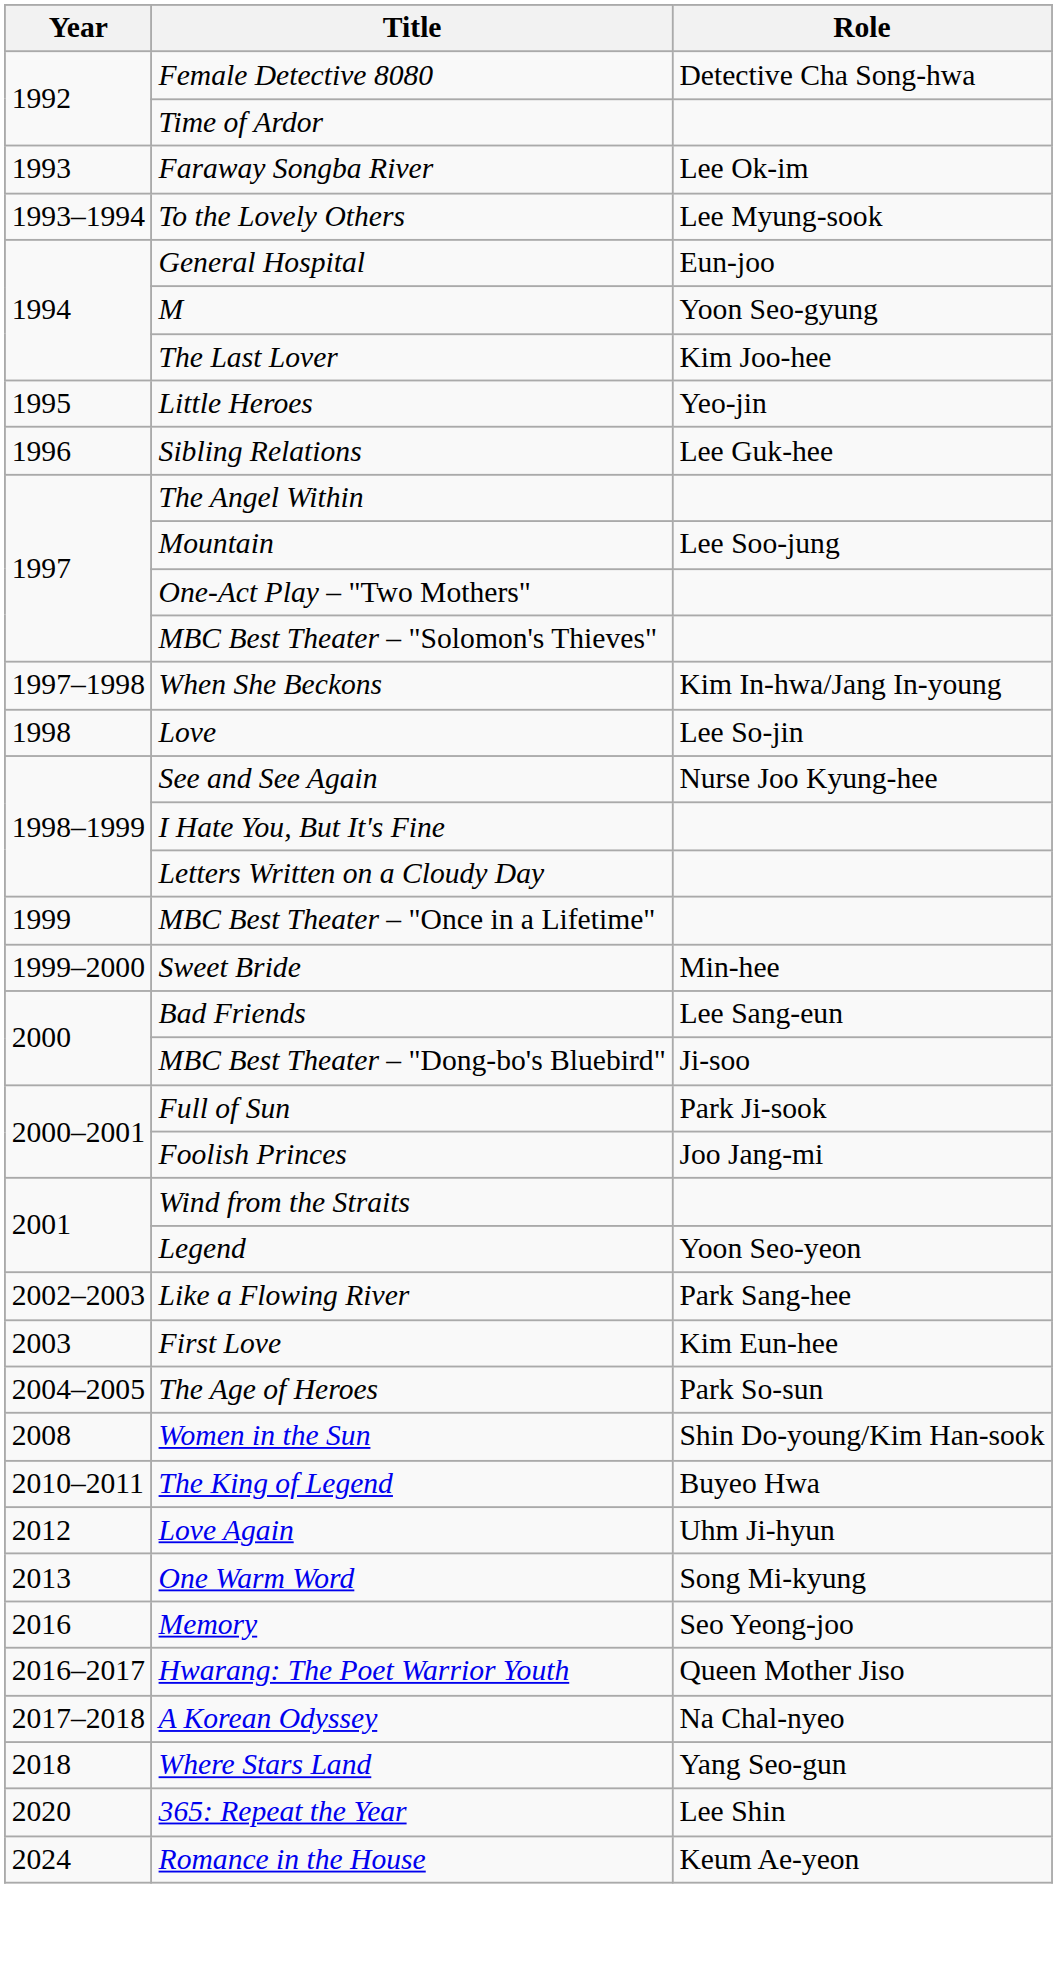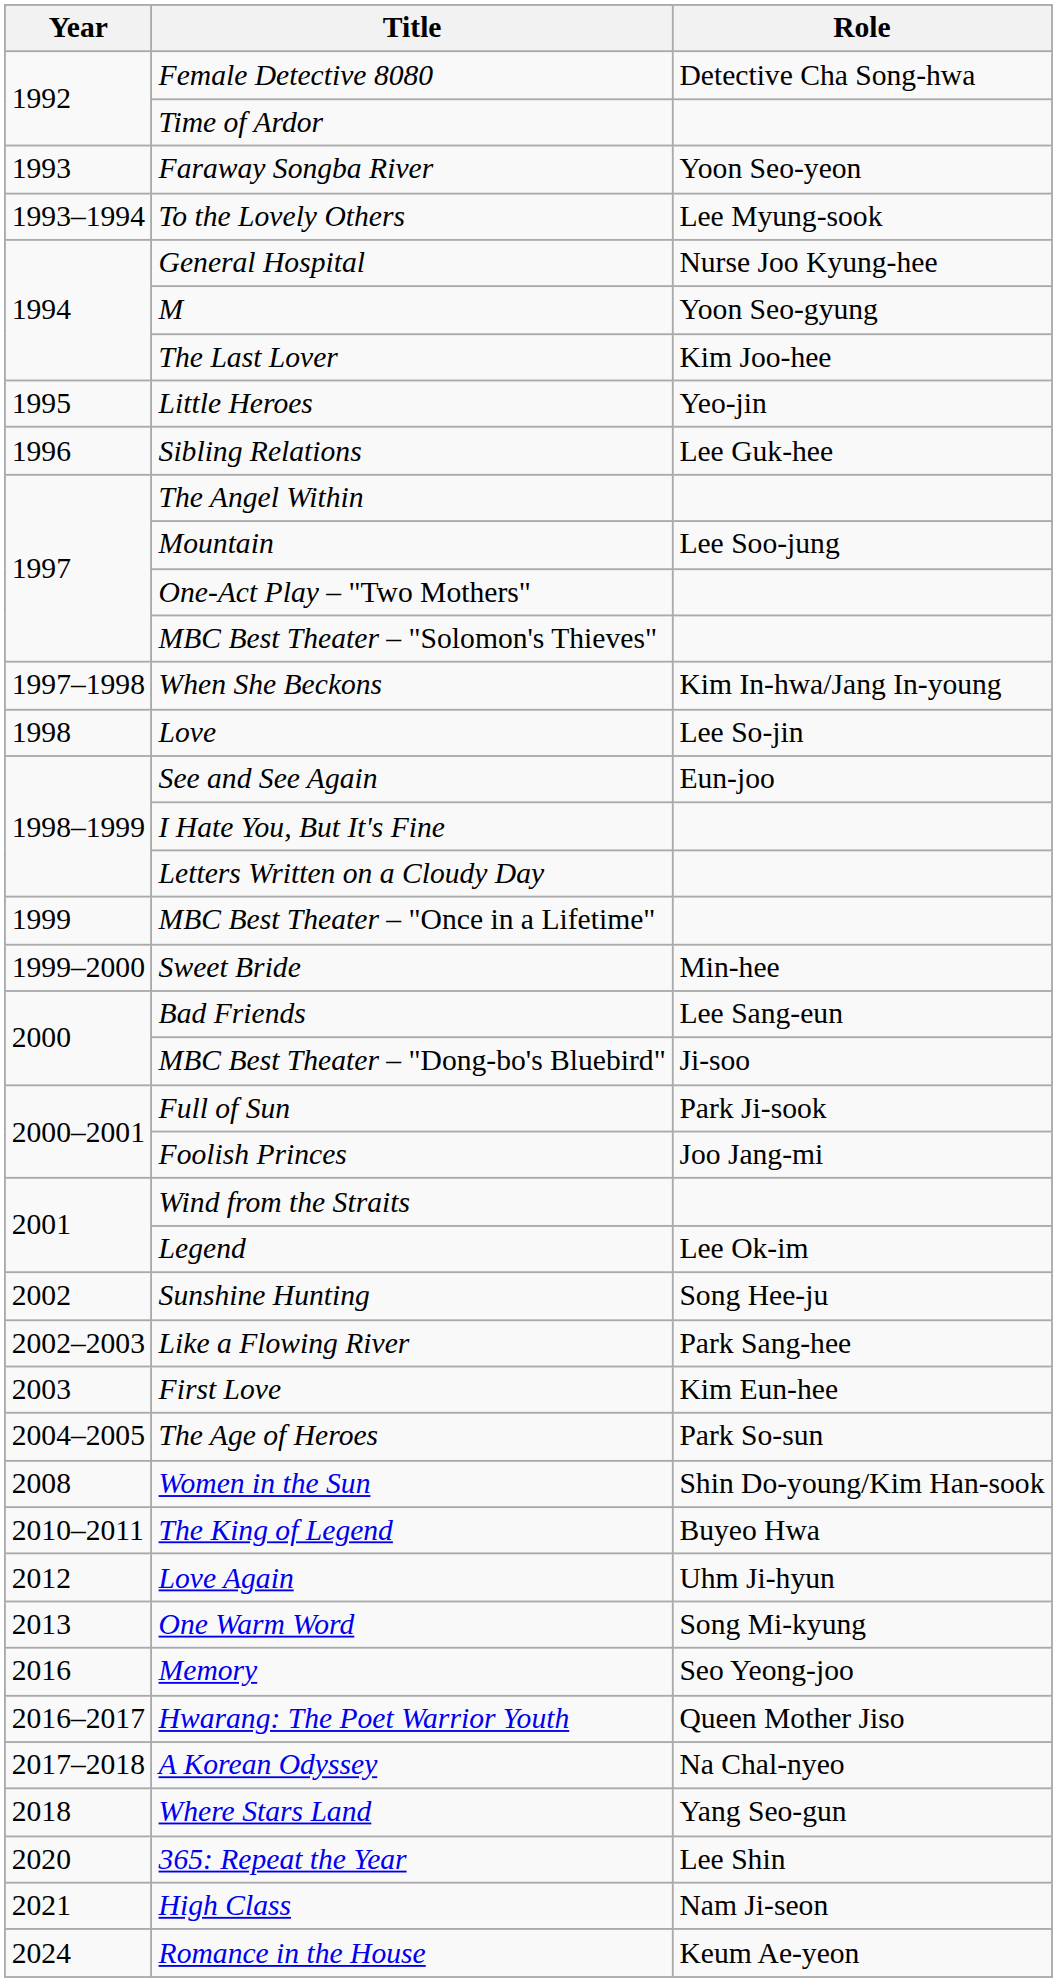 <table class="wikitable sortable">
 <tr>
 <th>Year</th>
 <th>Title</th>
 <th>Role</th>
 </tr>
 <tr>
 <td rowspan=2>1992</td>
 <td><em>Female Detective 8080</em></td>
 <td>Detective Cha Song-hwa</td>
 </tr>
 <tr>
 <td><em>Time of Ardor</em></td>
 <td></td>
 </tr>
 <tr>
 <td>1993</td>
 <td><em>Faraway Songba River</em></td>
-<td>Lee Ok-im</td>
+<td>Yoon Seo-yeon</td>
 </tr>
 <tr>
 <td>1993–1994</td>
 <td><em>To the Lovely Others</em></td>
 <td>Lee Myung-sook</td>
 </tr>
 <tr>
 <td rowspan=3>1994</td>
 <td><em>General Hospital</em></td>
-<td>Eun-joo</td>
+<td>Nurse Joo Kyung-hee</td>
 </tr>
 <tr>
 <td><em>M</em></td>
 <td>Yoon Seo-gyung</td>
 </tr>
 <tr>
 <td><em>The Last Lover</em></td>
 <td>Kim Joo-hee</td>
 </tr>
 <tr>
 <td>1995</td>
 <td><em>Little Heroes</em></td>
 <td>Yeo-jin</td>
 </tr>
 <tr>
 <td>1996</td>
 <td><em>Sibling Relations</em></td>
 <td>Lee Guk-hee</td>
 </tr>
 <tr>
 <td rowspan=4>1997</td>
 <td><em>The Angel Within</em></td>
 <td></td>
 </tr>
 <tr>
 <td><em>Mountain</em></td>
 <td>Lee Soo-jung</td>
 </tr>
 <tr>
 <td><em>One-Act Play</em> – "Two Mothers"</td>
 <td></td>
 </tr>
 <tr>
 <td><em>MBC Best Theater</em> – "Solomon's Thieves"</td>
 <td></td>
 </tr>
 <tr>
 <td>1997–1998</td>
 <td><em>When She Beckons</em></td>
 <td>Kim In-hwa/Jang In-young</td>
 </tr>
 <tr>
 <td>1998</td>
 <td><em>Love</em></td>
 <td>Lee So-jin</td>
 </tr>
 <tr>
 <td rowspan=3>1998–1999</td>
 <td><em>See and See Again</em></td>
-<td>Nurse Joo Kyung-hee</td>
+<td>Eun-joo</td>
 </tr>
 <tr>
 <td><em>I Hate You, But It's Fine</em></td>
 <td></td>
 </tr>
 <tr>
 <td><em>Letters Written on a Cloudy Day</em></td>
 <td></td>
 </tr>
 <tr>
 <td>1999</td>
 <td><em>MBC Best Theater</em> – "Once in a Lifetime"</td>
 <td></td>
 </tr>
 <tr>
 <td>1999–2000</td>
 <td><em>Sweet Bride</em></td>
 <td>Min-hee</td>
 </tr>
 <tr>
 <td rowspan=2>2000</td>
 <td><em>Bad Friends</em></td>
 <td>Lee Sang-eun</td>
 </tr>
 <tr>
 <td><em>MBC Best Theater</em> – "Dong-bo's Bluebird"</td>
 <td>Ji-soo</td>
 </tr>
 <tr>
 <td rowspan=2>2000–2001</td>
 <td><em>Full of Sun</em></td>
 <td>Park Ji-sook</td>
 </tr>
 <tr>
 <td><em>Foolish Princes</em></td>
 <td>Joo Jang-mi</td>
 </tr>
 <tr>
 <td rowspan=2>2001</td>
 <td><em>Wind from the Straits</em></td>
 <td></td>
 </tr>
 <tr>
 <td><em>Legend</em></td>
-<td>Yoon Seo-yeon</td>
+<td>Lee Ok-im</td>
+</tr>
+<tr>
+<td>2002</td>
+<td><em>Sunshine Hunting</em></td>
+<td>Song Hee-ju</td>
 </tr>
 <tr>
 <td>2002–2003</td>
 <td><em>Like a Flowing River</em></td>
 <td>Park Sang-hee</td>
 </tr>
 <tr>
 <td>2003</td>
 <td><em>First Love</em></td>
 <td>Kim Eun-hee</td>
 </tr>
 <tr>
 <td>2004–2005</td>
 <td><em>The Age of Heroes</em></td>
 <td>Park So-sun</td>
 </tr>
 <tr>
 <td>2008</td>
 <td><em><a href='#'>Women in the Sun</a></em></td>
 <td>Shin Do-young/Kim Han-sook</td>
 </tr>
 <tr>
 <td>2010–2011</td>
 <td><em><a href='#'>The King of Legend</a></em></td>
 <td>Buyeo Hwa</td>
 </tr>
 <tr>
 <td>2012</td>
 <td><em><a href='#'>Love Again</a></em></td>
 <td>Uhm Ji-hyun</td>
 </tr>
 <tr>
 <td>2013</td>
 <td><em><a href='#'>One Warm Word</a></em></td>
 <td>Song Mi-kyung</td>
 </tr>
 <tr>
 <td>2016</td>
 <td><em><a href='#'>Memory</a></em></td>
 <td>Seo Yeong-joo</td>
 </tr>
 <tr>
 <td>2016–2017</td>
 <td><em><a href='#'>Hwarang: The Poet Warrior Youth</a></em></td>
 <td>Queen Mother Jiso</td>
 </tr>
 <tr>
 <td>2017–2018</td>
 <td><em><a href='#'>A Korean Odyssey</a></em></td>
 <td>Na Chal-nyeo</td>
 </tr>
 <tr>
 <td>2018</td>
 <td><em><a href='#'>Where Stars Land</a></em></td>
 <td>Yang Seo-gun</td>
 </tr>
 <tr>
 <td>2020</td>
 <td><em><a href='#'>365: Repeat the Year</a></em></td>
 <td>Lee Shin</td>
 </tr>
 <tr>
+<td>2021</td>
+<td><em><a href='#'>High Class</a></em></td>
+<td>Nam Ji-seon</td>
+</tr>
+<tr>
 <td>2024</td>
 <td><em><a href='#'>Romance in the House</a></em></td>
 <td>Keum Ae-yeon</td>
 </tr>
 </table>
